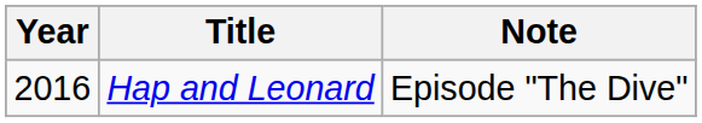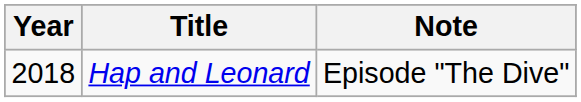 <table class="wikitable">
 <tr>
 <th>Year</th>
 <th>Title</th>
 <th>Note</th>
 </tr>
 <tr>
-<td>2016</td>
+<td>2018</td>
 <td><em><a href='#'>Hap and Leonard</a></em></td>
 <td>Episode "The Dive"</td>
 </tr>
 </table>
